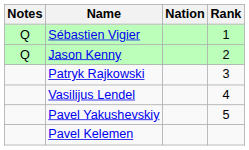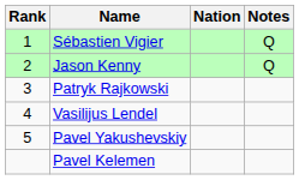 <table class="wikitable sortable" style="text-align:center">
 <tr>
-<th>Notes</th>
+<th>Rank</th>
 <th>Name</th>
 <th>Nation</th>
-<th>Rank</th>
+<th>Notes</th>
 </tr>
 <tr bgcolor=bbffbb>
-<td>Q</td>
+<td>1</td>
 <td align=left><a href='#'>Sébastien Vigier</a></td>
 <td align=left></td>
-<td>1</td>
+<td>Q</td>
 </tr>
 <tr bgcolor=bbffbb>
-<td>Q</td>
+<td>2</td>
 <td align=left><a href='#'>Jason Kenny</a></td>
 <td align=left></td>
-<td>2</td>
+<td>Q</td>
 </tr>
 <tr>
-<td></td>
+<td>3</td>
 <td align=left><a href='#'>Patryk Rajkowski</a></td>
 <td align=left></td>
-<td>3</td>
+<td></td>
 </tr>
 <tr>
-<td></td>
+<td>4</td>
 <td align=left><a href='#'>Vasilijus Lendel</a></td>
 <td align=left></td>
-<td>4</td>
+<td></td>
 </tr>
 <tr>
-<td></td>
+<td>5</td>
 <td align=left><a href='#'>Pavel Yakushevskiy</a></td>
 <td align=left></td>
-<td>5</td>
+<td></td>
 </tr>
 <tr>
 <td></td>
 <td align=left><a href='#'>Pavel Kelemen</a></td>
 <td align=left></td>
 <td></td>
 </tr>
 </table>
